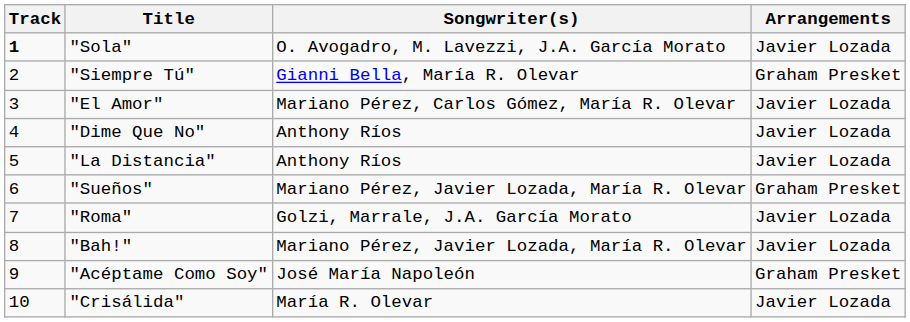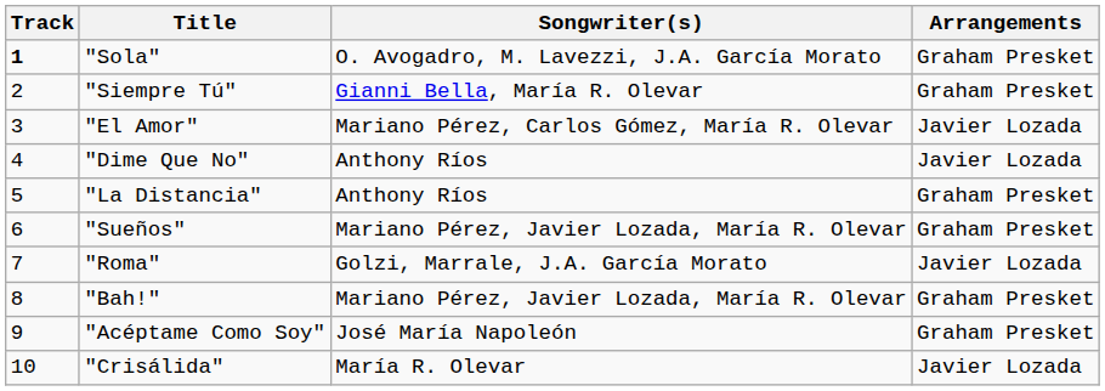 <table class="wikitable">
 <tr>
 <th>Track</th>
 <th>Title</th>
 <th>Songwriter(s)</th>
 <th>Arrangements</th>
 </tr>
 <tr>
 <td><strong>1</strong></td>
 <td>"Sola"</td>
 <td>O. Avogadro, M. Lavezzi, J.A. García Morato</td>
-<td>Javier Lozada</td>
+<td>Graham Presket</td>
 </tr>
 <tr>
 <td>2</td>
 <td>"Siempre Tú"</td>
 <td><a href='#'>Gianni Bella</a>, María R. Olevar</td>
 <td>Graham Presket</td>
 </tr>
 <tr>
 <td>3</td>
 <td>"El Amor"</td>
 <td>Mariano Pérez, Carlos Gómez, María R. Olevar</td>
 <td>Javier Lozada</td>
 </tr>
 <tr>
 <td>4</td>
 <td>"Dime Que No"</td>
 <td>Anthony Ríos</td>
 <td>Javier Lozada</td>
 </tr>
 <tr>
 <td>5</td>
 <td>"La Distancia"</td>
 <td>Anthony Ríos</td>
-<td>Javier Lozada</td>
+<td>Graham Presket</td>
 </tr>
 <tr>
 <td>6</td>
 <td>"Sueños"</td>
 <td>Mariano Pérez, Javier Lozada, María R. Olevar</td>
 <td>Graham Presket</td>
 </tr>
 <tr>
 <td>7</td>
 <td>"Roma"</td>
 <td>Golzi, Marrale, J.A. García Morato</td>
 <td>Javier Lozada</td>
 </tr>
 <tr>
 <td>8</td>
 <td>"Bah!"</td>
 <td>Mariano Pérez, Javier Lozada, María R. Olevar</td>
-<td>Javier Lozada</td>
+<td>Graham Presket</td>
 </tr>
 <tr>
 <td>9</td>
 <td>"Acéptame Como Soy"</td>
 <td>José María Napoleón</td>
 <td>Graham Presket</td>
 </tr>
 <tr>
 <td>10</td>
 <td>"Crisálida"</td>
 <td>María R. Olevar</td>
 <td>Javier Lozada</td>
 </tr>
 </table>
